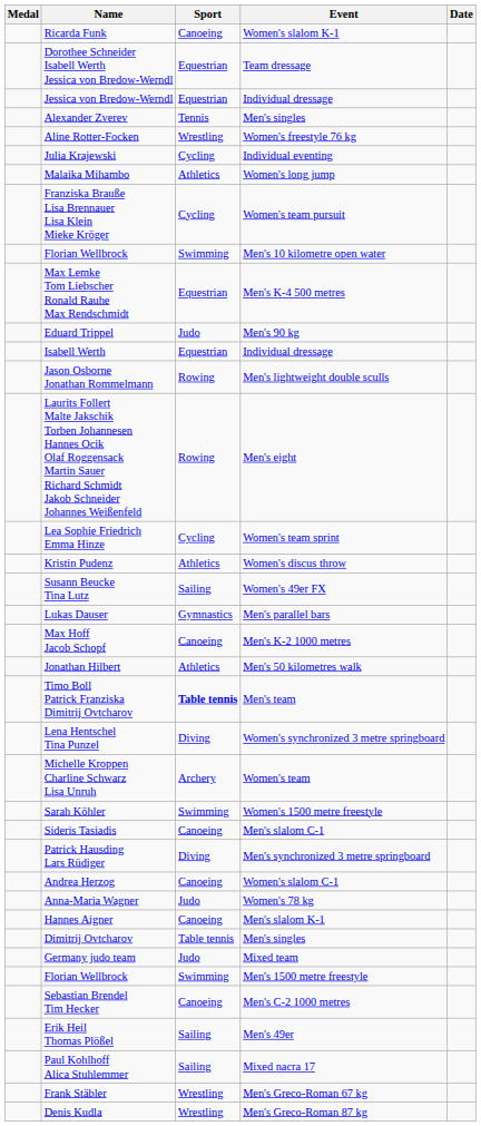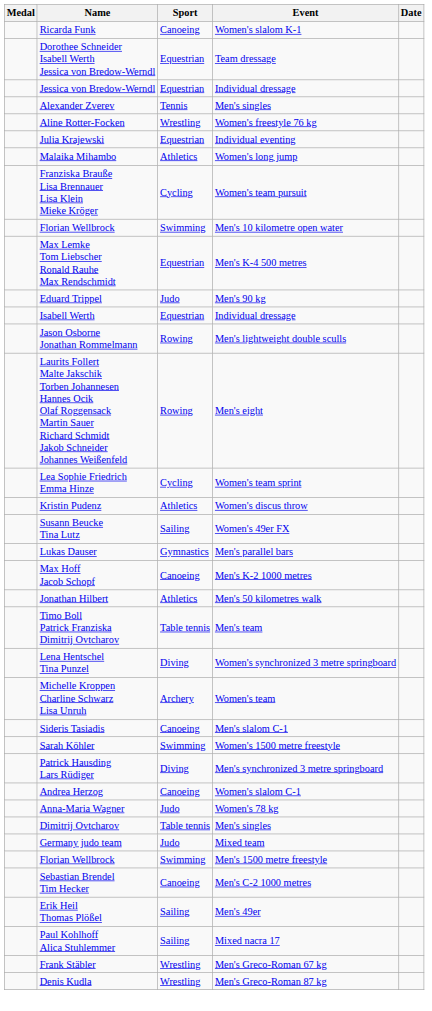 <table class="wikitable sortable" style="font-size: 95%">
 <tr>
 <th>Medal</th>
 <th>Name</th>
 <th>Sport</th>
 <th>Event</th>
 <th>Date</th>
 </tr>
 <tr>
 <td></td>
 <td><a href='#'>Ricarda Funk</a></td>
 <td><a href='#'>Canoeing</a></td>
 <td><a href='#'>Women's slalom K-1</a></td>
 <td></td>
 </tr>
 <tr>
 <td></td>
 <td><a href='#'>Dorothee Schneider</a><br><a href='#'>Isabell Werth</a><br><a href='#'>Jessica von Bredow-Werndl</a></td>
 <td><a href='#'>Equestrian</a></td>
 <td><a href='#'>Team dressage</a></td>
 <td></td>
 </tr>
 <tr>
 <td></td>
 <td><a href='#'>Jessica von Bredow-Werndl</a></td>
 <td><a href='#'>Equestrian</a></td>
 <td><a href='#'>Individual dressage</a></td>
 <td></td>
 </tr>
 <tr>
 <td></td>
 <td><a href='#'>Alexander Zverev</a></td>
 <td><a href='#'>Tennis</a></td>
 <td><a href='#'>Men's singles</a></td>
 <td></td>
 </tr>
 <tr>
 <td></td>
 <td><a href='#'>Aline Rotter-Focken</a></td>
 <td><a href='#'>Wrestling</a></td>
 <td><a href='#'>Women's freestyle 76 kg</a></td>
 <td></td>
 </tr>
 <tr>
 <td></td>
 <td><a href='#'>Julia Krajewski</a></td>
-<td><a href='#'>Cycling</a></td>
+<td><a href='#'>Equestrian</a></td>
 <td><a href='#'>Individual eventing</a></td>
 <td></td>
 </tr>
 <tr>
 <td></td>
 <td><a href='#'>Malaika Mihambo</a></td>
 <td><a href='#'>Athletics</a></td>
 <td><a href='#'>Women's long jump</a></td>
 <td></td>
 </tr>
 <tr>
 <td></td>
 <td><a href='#'>Franziska Brauße</a><br><a href='#'>Lisa Brennauer</a><br><a href='#'>Lisa Klein</a><br><a href='#'>Mieke Kröger</a></td>
 <td><a href='#'>Cycling</a></td>
 <td><a href='#'>Women's team pursuit</a></td>
 <td></td>
 </tr>
 <tr>
 <td></td>
 <td><a href='#'>Florian Wellbrock</a></td>
 <td><a href='#'>Swimming</a></td>
 <td><a href='#'>Men's 10 kilometre open water</a></td>
 <td></td>
 </tr>
 <tr>
 <td></td>
 <td><a href='#'>Max Lemke</a><br><a href='#'>Tom Liebscher</a><br><a href='#'>Ronald Rauhe</a><br><a href='#'>Max Rendschmidt</a></td>
 <td><a href='#'>Equestrian</a></td>
 <td><a href='#'>Men's K-4 500 metres</a></td>
 <td></td>
 </tr>
 <tr>
 <td></td>
 <td><a href='#'>Eduard Trippel</a></td>
 <td><a href='#'>Judo</a></td>
 <td><a href='#'>Men's 90 kg</a></td>
 <td></td>
 </tr>
 <tr>
 <td></td>
 <td><a href='#'>Isabell Werth</a></td>
 <td><a href='#'>Equestrian</a></td>
 <td><a href='#'>Individual dressage</a></td>
 <td></td>
 </tr>
 <tr>
 <td></td>
 <td><a href='#'>Jason Osborne</a><br><a href='#'>Jonathan Rommelmann</a></td>
 <td><a href='#'>Rowing</a></td>
 <td><a href='#'>Men's lightweight double sculls</a></td>
 <td></td>
 </tr>
 <tr>
 <td></td>
 <td><a href='#'>Laurits Follert</a><br><a href='#'>Malte Jakschik</a><br><a href='#'>Torben Johannesen</a><br><a href='#'>Hannes Ocik</a><br><a href='#'>Olaf Roggensack</a><br><a href='#'>Martin Sauer</a><br><a href='#'>Richard Schmidt</a><br><a href='#'>Jakob Schneider</a><br><a href='#'>Johannes Weißenfeld</a></td>
 <td><a href='#'>Rowing</a></td>
 <td><a href='#'>Men's eight</a></td>
 <td></td>
 </tr>
 <tr>
 <td></td>
 <td><a href='#'>Lea Sophie Friedrich</a><br><a href='#'>Emma Hinze</a></td>
 <td><a href='#'>Cycling</a></td>
 <td><a href='#'>Women's team sprint</a></td>
 <td></td>
 </tr>
 <tr>
 <td></td>
 <td><a href='#'>Kristin Pudenz</a></td>
 <td><a href='#'>Athletics</a></td>
 <td><a href='#'>Women's discus throw</a></td>
 <td></td>
 </tr>
 <tr>
 <td></td>
 <td><a href='#'>Susann Beucke</a><br><a href='#'>Tina Lutz</a></td>
 <td><a href='#'>Sailing</a></td>
 <td><a href='#'>Women's 49er FX</a></td>
 <td></td>
 </tr>
 <tr>
 <td></td>
 <td><a href='#'>Lukas Dauser</a></td>
 <td><a href='#'>Gymnastics</a></td>
 <td><a href='#'>Men's parallel bars</a></td>
 <td></td>
 </tr>
 <tr>
 <td></td>
 <td><a href='#'>Max Hoff</a><br><a href='#'>Jacob Schopf</a></td>
 <td><a href='#'>Canoeing</a></td>
 <td><a href='#'>Men's K-2 1000 metres</a></td>
 <td></td>
 </tr>
 <tr>
 <td></td>
 <td><a href='#'>Jonathan Hilbert</a></td>
 <td><a href='#'>Athletics</a></td>
 <td><a href='#'>Men's 50 kilometres walk</a></td>
 <td></td>
 </tr>
 <tr>
 <td></td>
 <td><a href='#'>Timo Boll</a><br><a href='#'>Patrick Franziska</a><br><a href='#'>Dimitrij Ovtcharov</a></td>
-<td><strong><a href='#'>Table tennis</a></strong></td>
+<td><a href='#'>Table tennis</a></td>
 <td><a href='#'>Men's team</a></td>
 <td></td>
 </tr>
 <tr>
 <td></td>
 <td><a href='#'>Lena Hentschel</a><br><a href='#'>Tina Punzel</a></td>
 <td><a href='#'>Diving</a></td>
 <td><a href='#'>Women's synchronized 3 metre springboard</a></td>
 <td></td>
 </tr>
 <tr>
 <td></td>
 <td><a href='#'>Michelle Kroppen</a><br><a href='#'>Charline Schwarz</a><br><a href='#'>Lisa Unruh</a></td>
 <td><a href='#'>Archery</a></td>
 <td><a href='#'>Women's team</a></td>
 <td></td>
 </tr>
 <tr>
 <td></td>
-<td><a href='#'>Sarah Köhler</a></td>
-<td><a href='#'>Swimming</a></td>
-<td><a href='#'>Women's 1500 metre freestyle</a></td>
+<td><a href='#'>Sideris Tasiadis</a></td>
+<td><a href='#'>Canoeing</a></td>
+<td><a href='#'>Men's slalom C-1</a></td>
 <td></td>
 </tr>
 <tr>
 <td></td>
-<td><a href='#'>Sideris Tasiadis</a></td>
-<td><a href='#'>Canoeing</a></td>
-<td><a href='#'>Men's slalom C-1</a></td>
+<td><a href='#'>Sarah Köhler</a></td>
+<td><a href='#'>Swimming</a></td>
+<td><a href='#'>Women's 1500 metre freestyle</a></td>
 <td></td>
 </tr>
 <tr>
 <td></td>
 <td><a href='#'>Patrick Hausding</a><br><a href='#'>Lars Rüdiger</a></td>
 <td><a href='#'>Diving</a></td>
 <td><a href='#'>Men's synchronized 3 metre springboard</a></td>
 <td></td>
 </tr>
 <tr>
 <td></td>
 <td><a href='#'>Andrea Herzog</a></td>
 <td><a href='#'>Canoeing</a></td>
 <td><a href='#'>Women's slalom C-1</a></td>
 <td></td>
 </tr>
 <tr>
 <td></td>
 <td><a href='#'>Anna-Maria Wagner</a></td>
 <td><a href='#'>Judo</a></td>
 <td><a href='#'>Women's 78 kg</a></td>
-<td></td>
-</tr>
-<tr>
-<td></td>
-<td><a href='#'>Hannes Aigner</a></td>
-<td><a href='#'>Canoeing</a></td>
-<td><a href='#'>Men's slalom K-1</a></td>
 <td></td>
 </tr>
 <tr>
 <td></td>
 <td><a href='#'>Dimitrij Ovtcharov</a></td>
 <td><a href='#'>Table tennis</a></td>
 <td><a href='#'>Men's singles</a></td>
 <td></td>
 </tr>
 <tr>
 <td></td>
 <td><a href='#'>Germany judo team</a><br></td>
 <td><a href='#'>Judo</a></td>
 <td><a href='#'>Mixed team</a></td>
 <td></td>
 </tr>
 <tr>
 <td></td>
 <td><a href='#'>Florian Wellbrock</a></td>
 <td><a href='#'>Swimming</a></td>
 <td><a href='#'>Men's 1500 metre freestyle</a></td>
 <td></td>
 </tr>
 <tr>
 <td></td>
 <td><a href='#'>Sebastian Brendel</a><br><a href='#'>Tim Hecker</a></td>
 <td><a href='#'>Canoeing</a></td>
 <td><a href='#'>Men's C-2 1000 metres</a></td>
 <td></td>
 </tr>
 <tr>
 <td></td>
 <td><a href='#'>Erik Heil</a><br><a href='#'>Thomas Plößel</a></td>
 <td><a href='#'>Sailing</a></td>
 <td><a href='#'>Men's 49er</a></td>
 <td></td>
 </tr>
 <tr>
 <td></td>
 <td><a href='#'>Paul Kohlhoff</a><br><a href='#'>Alica Stuhlemmer</a></td>
 <td><a href='#'>Sailing</a></td>
 <td><a href='#'>Mixed nacra 17</a></td>
 <td></td>
 </tr>
 <tr>
 <td></td>
 <td><a href='#'>Frank Stäbler</a></td>
 <td><a href='#'>Wrestling</a></td>
 <td><a href='#'>Men's Greco-Roman 67 kg</a></td>
 <td></td>
 </tr>
 <tr>
 <td></td>
 <td><a href='#'>Denis Kudla</a></td>
 <td><a href='#'>Wrestling</a></td>
 <td><a href='#'>Men's Greco-Roman 87 kg</a></td>
 <td></td>
 </tr>
 </table>
